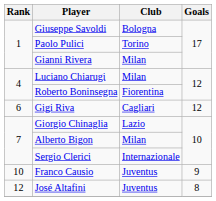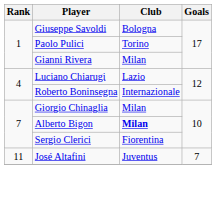 <table class="wikitable" style="text-align:center">
 <tr>
 <th>Rank</th>
 <th>Player</th>
 <th>Club</th>
 <th>Goals</th>
 </tr>
 <tr>
 <td rowspan="3">1</td>
 <td align="left"> <a href='#'>Giuseppe Savoldi</a></td>
 <td align="left"><a href='#'>Bologna</a></td>
 <td rowspan="3">17</td>
 </tr>
 <tr>
 <td align="left"> <a href='#'>Paolo Pulici</a></td>
 <td align="left"><a href='#'>Torino</a></td>
 </tr>
 <tr>
 <td align="left"> <a href='#'>Gianni Rivera</a></td>
 <td align="left"><a href='#'>Milan</a></td>
 </tr>
 <tr>
 <td rowspan="2">4</td>
 <td align="left"> <a href='#'>Luciano Chiarugi</a></td>
-<td align="left"><a href='#'>Milan</a></td>
+<td align="left"><a href='#'>Lazio</a></td>
 <td rowspan="2">12</td>
 </tr>
 <tr>
 <td align="left"> <a href='#'>Roberto Boninsegna</a></td>
-<td align="left"><a href='#'>Fiorentina</a></td>
-</tr>
-<tr>
-<td>6</td>
-<td align="left"> <a href='#'>Gigi Riva</a></td>
-<td align="left"><a href='#'>Cagliari</a></td>
-<td>12</td>
+<td align="left"><a href='#'>Internazionale</a></td>
 </tr>
 <tr>
 <td rowspan="3">7</td>
 <td align="left"> <a href='#'>Giorgio Chinaglia</a></td>
-<td align="left"><a href='#'>Lazio</a></td>
+<td align="left"><a href='#'>Milan</a></td>
 <td rowspan="3">10</td>
 </tr>
 <tr>
 <td align="left"> <a href='#'>Alberto Bigon</a></td>
-<td align="left"><a href='#'>Milan</a></td>
+<td align="left"><strong><a href='#'>Milan</a></strong></td>
 </tr>
 <tr>
 <td align="left"> <a href='#'>Sergio Clerici</a></td>
-<td align="left"><a href='#'>Internazionale</a></td>
+<td align="left"><a href='#'>Fiorentina</a></td>
 </tr>
 <tr>
-<td>10</td>
-<td align="left"> <a href='#'>Franco Causio</a></td>
-<td align="left"><a href='#'>Juventus</a></td>
-<td>9</td>
-</tr>
-<tr>
-<td>12</td>
+<td>11</td>
 <td align="left">  <a href='#'>José Altafini</a></td>
 <td align="left"><a href='#'>Juventus</a></td>
-<td>8</td>
+<td>7</td>
 </tr>
 <tr>
 </tr>
 </table>
